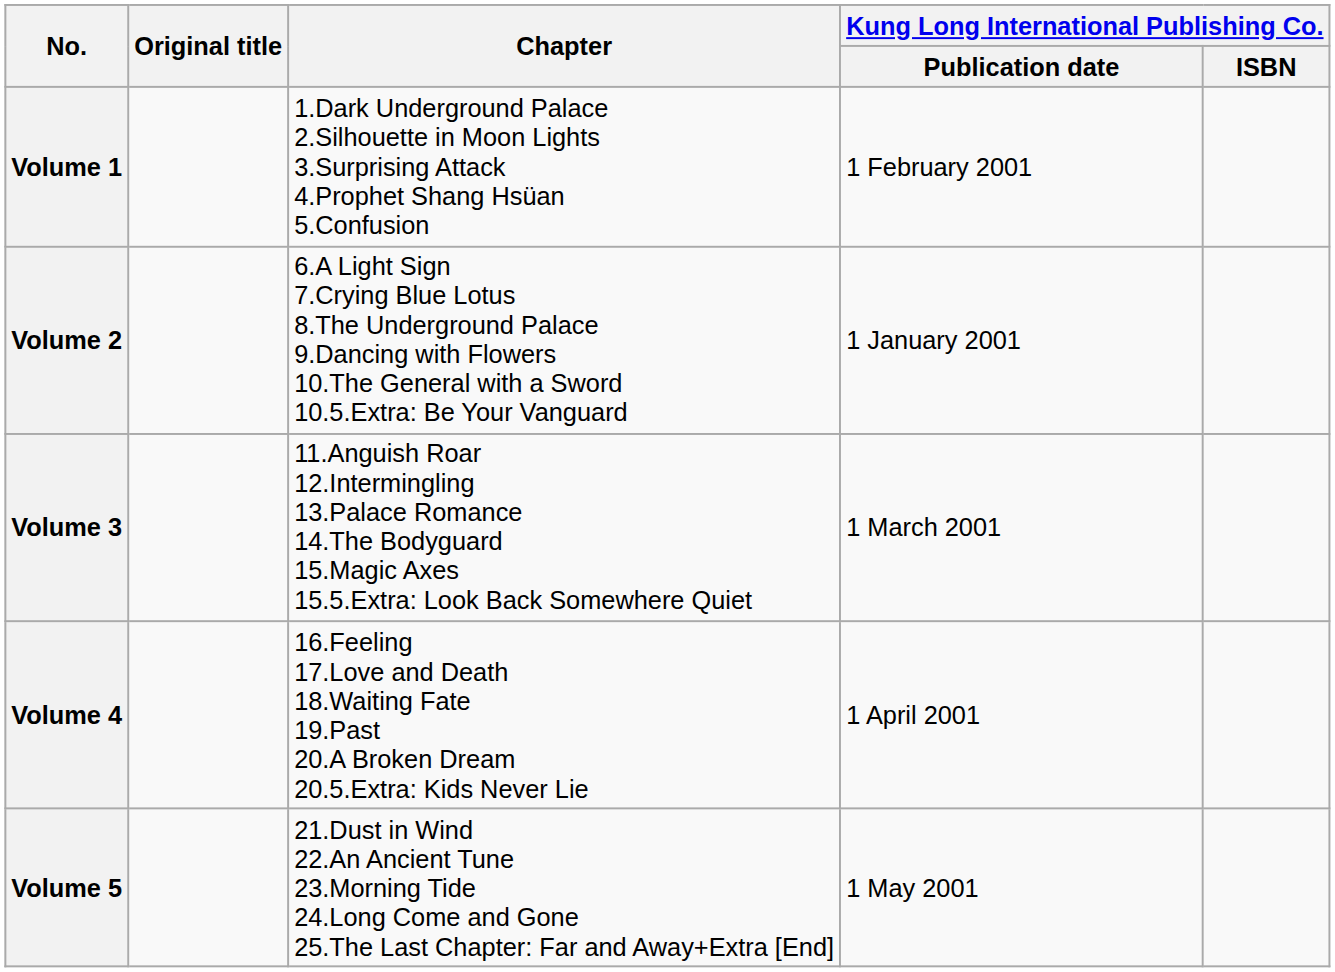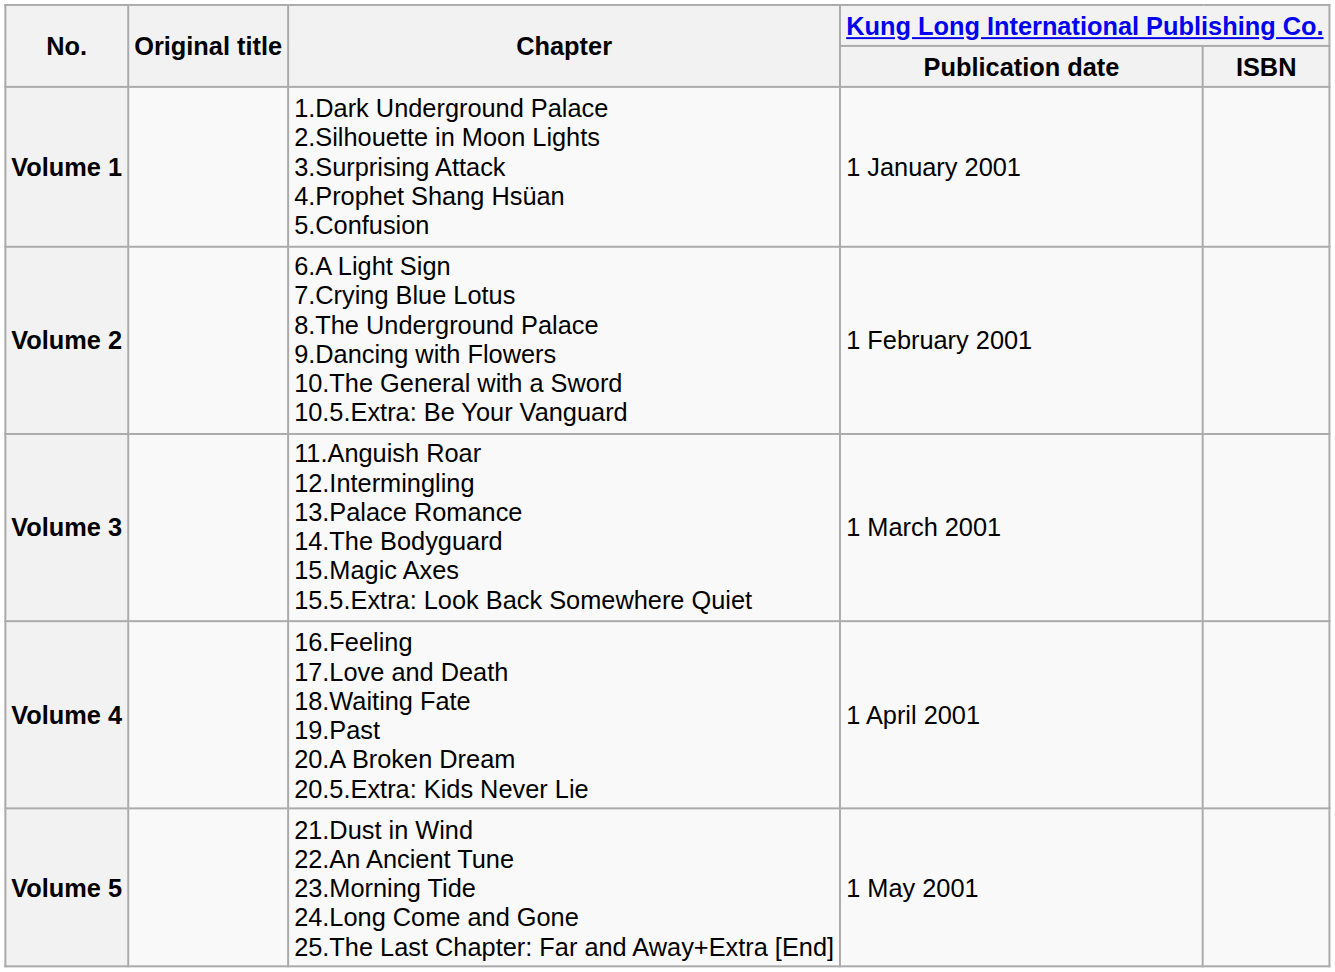 <table class=wikitable style="font-size:small;margin:0 auto;">
 <tr>
 <th rowspan="2">No.</th>
 <th rowspan="2">Original title</th>
 <th rowspan="2">Chapter</th>
 <th colspan="2"> <a href='#'>Kung Long International Publishing Co.</a></th>
 </tr>
 <tr>
 <th>Publication date</th>
 <th>ISBN</th>
 </tr>
 <tr>
 <th>Volume 1</th>
 <td></td>
 <td>1.Dark Underground Palace<br>2.Silhouette in Moon Lights<br>3.Surprising Attack<br>4.Prophet Shang Hsüan<br>5.Confusion</td>
-<td>1 February 2001</td>
+<td>1 January 2001</td>
 <td></td>
 </tr>
 <tr>
 <th>Volume 2</th>
 <td></td>
 <td>6.A Light Sign<br>7.Crying Blue Lotus<br>8.The Underground Palace<br>9.Dancing with Flowers<br>10.The General with a Sword<br>10.5.Extra: Be Your Vanguard</td>
-<td>1 January 2001</td>
+<td>1 February 2001</td>
 <td></td>
 </tr>
 <tr>
 <th>Volume 3</th>
 <td></td>
 <td>11.Anguish Roar<br>12.Intermingling<br>13.Palace Romance<br>14.The Bodyguard<br>15.Magic Axes<br>15.5.Extra: Look Back Somewhere Quiet</td>
 <td>1 March 2001</td>
 <td></td>
 </tr>
 <tr>
 <th>Volume 4</th>
 <td></td>
 <td>16.Feeling<br>17.Love and Death<br>18.Waiting Fate<br>19.Past<br>20.A Broken Dream<br>20.5.Extra: Kids Never Lie</td>
 <td>1 April 2001</td>
 <td></td>
 </tr>
 <tr>
 <th>Volume 5</th>
 <td></td>
 <td>21.Dust in Wind<br>22.An Ancient Tune<br>23.Morning Tide<br>24.Long Come and Gone<br>25.The Last Chapter: Far and Away+Extra [End]</td>
 <td>1 May 2001</td>
 <td></td>
 </tr>
 </table>
